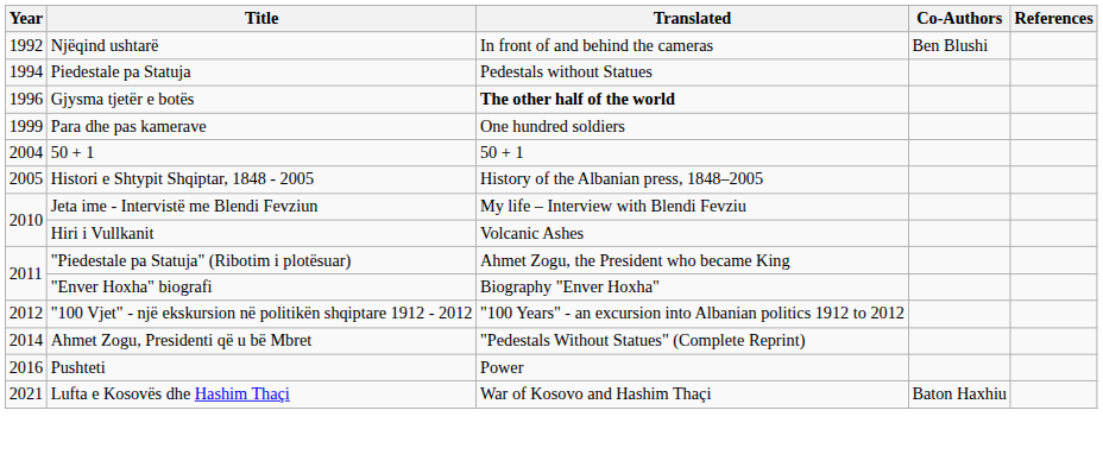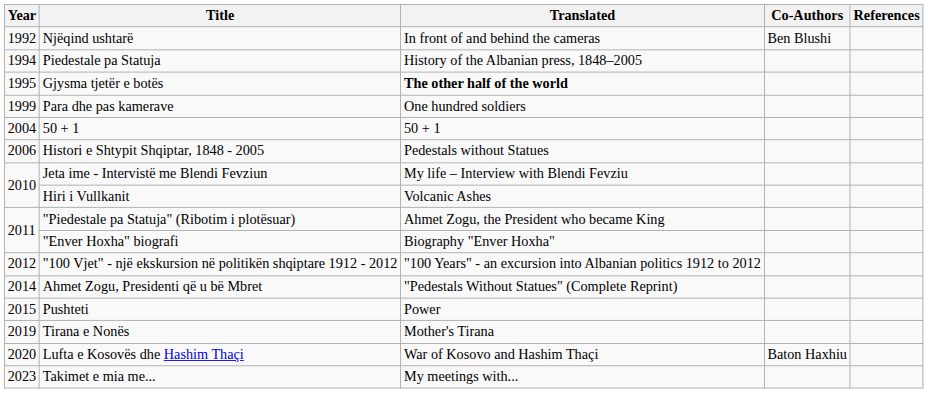 <table class="wikitable">
 <tr>
 <th>Year</th>
 <th>Title</th>
 <th>Translated</th>
 <th>Co-Authors</th>
 <th>References</th>
 </tr>
 <tr>
 <td>1992</td>
 <td>Njëqind ushtarë</td>
 <td>In front of and behind the cameras</td>
 <td>Ben Blushi</td>
 <td></td>
 </tr>
 <tr>
 <td>1994</td>
 <td>Piedestale pa Statuja</td>
-<td>Pedestals without Statues</td>
+<td>History of the Albanian press, 1848–2005</td>
 <td></td>
 <td></td>
 </tr>
 <tr>
-<td>1996</td>
+<td>1995</td>
 <td>Gjysma tjetër e botës</td>
 <td><strong>The other half of the world</strong></td>
 <td></td>
 <td></td>
 </tr>
 <tr>
 <td>1999</td>
 <td>Para dhe pas kamerave</td>
 <td>One hundred soldiers</td>
 <td></td>
 <td></td>
 </tr>
 <tr>
 <td>2004</td>
 <td>50 + 1</td>
 <td>50 + 1</td>
 <td></td>
 <td></td>
 </tr>
 <tr>
-<td>2005</td>
+<td>2006</td>
 <td>Histori e Shtypit Shqiptar, 1848 - 2005</td>
-<td>History of the Albanian press, 1848–2005</td>
+<td>Pedestals without Statues</td>
 <td></td>
 <td></td>
 </tr>
 <tr>
 <td rowspan="2">2010</td>
 <td>Jeta ime - Intervistë me Blendi Fevziun</td>
 <td>My life – Interview with Blendi Fevziu</td>
 <td></td>
 <td></td>
 </tr>
 <tr>
 <td>Hiri i Vullkanit</td>
 <td>Volcanic Ashes</td>
 <td></td>
 <td></td>
 </tr>
 <tr>
 <td rowspan="2">2011</td>
 <td>"Piedestale pa Statuja" (Ribotim i plotësuar)</td>
 <td>Ahmet Zogu, the President who became King</td>
 <td></td>
 <td></td>
 </tr>
 <tr>
 <td>"Enver Hoxha" biografi</td>
 <td>Biography "Enver Hoxha"</td>
 <td></td>
 <td></td>
 </tr>
 <tr>
 <td>2012</td>
 <td>"100 Vjet" - një ekskursion në politikën shqiptare 1912 - 2012</td>
 <td>"100 Years" - an excursion into Albanian politics 1912 to 2012</td>
 <td></td>
 <td></td>
 </tr>
 <tr>
 <td>2014</td>
 <td>Ahmet Zogu, Presidenti që u bë Mbret</td>
 <td>"Pedestals Without Statues" (Complete Reprint)</td>
 <td></td>
 <td></td>
 </tr>
 <tr>
-<td>2016</td>
+<td>2015</td>
 <td>Pushteti</td>
 <td>Power</td>
 <td></td>
 <td></td>
 </tr>
 <tr>
-<td>2021</td>
+<td>2019</td>
+<td>Tirana e Nonës</td>
+<td>Mother's Tirana</td>
+<td></td>
+<td></td>
+</tr>
+<tr>
+<td>2020</td>
 <td>Lufta e Kosovës dhe <a href='#'>Hashim Thaçi</a></td>
 <td>War of Kosovo and Hashim Thaçi</td>
 <td>Baton Haxhiu</td>
 <td></td>
 </tr>
+<tr>
+<td>2023</td>
+<td>Takimet e mia me...</td>
+<td>My meetings with...</td>
+<td></td>
+<td></td>
+</tr>
 </table>
